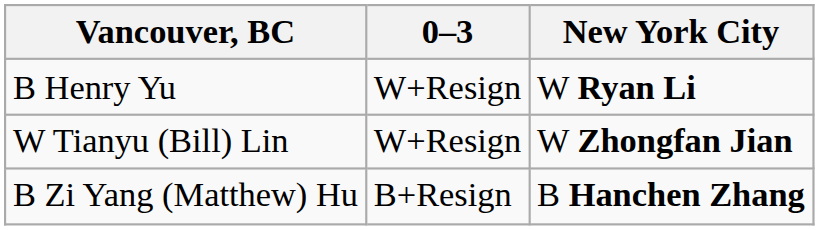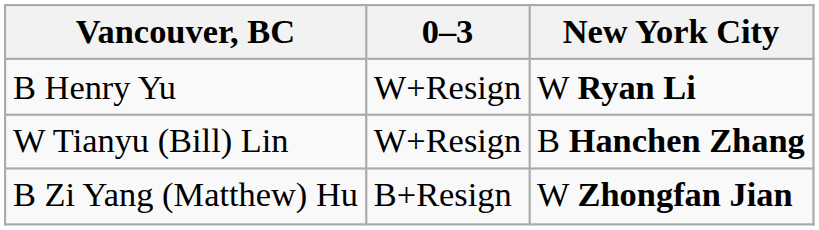 <table class="wikitable">
 <tr>
 <th>Vancouver, BC</th>
 <th>0–3</th>
 <th>New York City</th>
 </tr>
 <tr>
 <td>B Henry Yu</td>
 <td>W+Resign</td>
 <td>W <strong>Ryan Li</strong></td>
 </tr>
 <tr>
 <td>W Tianyu (Bill) Lin</td>
 <td>W+Resign</td>
-<td>W <strong>Zhongfan Jian</strong></td>
+<td>B <strong>Hanchen Zhang</strong></td>
 </tr>
 <tr>
 <td>B Zi Yang (Matthew) Hu</td>
 <td>B+Resign</td>
-<td>B <strong>Hanchen Zhang</strong></td>
+<td>W <strong>Zhongfan Jian</strong></td>
 </tr>
 </table>
